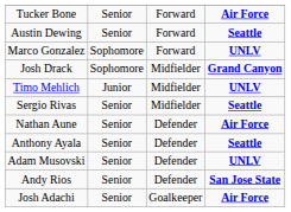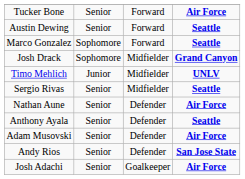 <table class="wikitable">
 <tr align="center">
 </tr>
 <tr align="center">
 <td>Tucker Bone</td>
 <td>Senior</td>
 <td>Forward</td>
 <td style=><strong><a href='#'><span>Air Force</span></a></strong></td>
 </tr>
 <tr align="center">
 <td>Austin Dewing</td>
 <td>Senior</td>
 <td>Forward</td>
 <td style=><strong><a href='#'><span>Seattle</span></a></strong></td>
 </tr>
 <tr align="center">
 <td>Marco Gonzalez</td>
 <td>Sophomore</td>
 <td>Forward</td>
-<td style=><strong><a href='#'><span>UNLV</span></a></strong></td>
+<td style=><strong><a href='#'><span>Seattle</span></a></strong></td>
 </tr>
 <tr align="center">
 <td>Josh Drack</td>
 <td>Sophomore</td>
 <td>Midfielder</td>
 <td style=><strong><a href='#'><span>Grand Canyon</span></a></strong></td>
 </tr>
 <tr align="center">
 <td><a href='#'>Timo Mehlich</a></td>
 <td>Junior</td>
 <td>Midfielder</td>
 <td style=><strong><a href='#'><span>UNLV</span></a></strong></td>
 </tr>
 <tr align="center">
 <td>Sergio Rivas</td>
 <td>Senior</td>
 <td>Midfielder</td>
 <td style=><strong><a href='#'><span>Seattle</span></a></strong></td>
 </tr>
 <tr align="center">
 <td>Nathan Aune</td>
 <td>Senior</td>
 <td>Defender</td>
 <td style=><strong><a href='#'><span>Air Force</span></a></strong></td>
 </tr>
 <tr align="center">
 <td>Anthony Ayala</td>
 <td>Senior</td>
 <td>Defender</td>
 <td style=><strong><a href='#'><span>Seattle</span></a></strong></td>
 </tr>
 <tr align="center">
 <td>Adam Musovski</td>
 <td>Senior</td>
 <td>Defender</td>
-<td style=><strong><a href='#'><span>UNLV</span></a></strong></td>
+<td style=><strong><a href='#'><span>Air Force</span></a></strong></td>
 </tr>
 <tr align="center">
 <td>Andy Rios</td>
 <td>Senior</td>
 <td>Defender</td>
 <td style=><strong><a href='#'><span>San Jose State</span></a></strong></td>
 </tr>
 <tr align="center">
 <td>Josh Adachi</td>
 <td>Senior</td>
 <td>Goalkeeper</td>
 <td style=><strong><a href='#'><span>Air Force</span></a></strong></td>
 </tr>
 </table>
